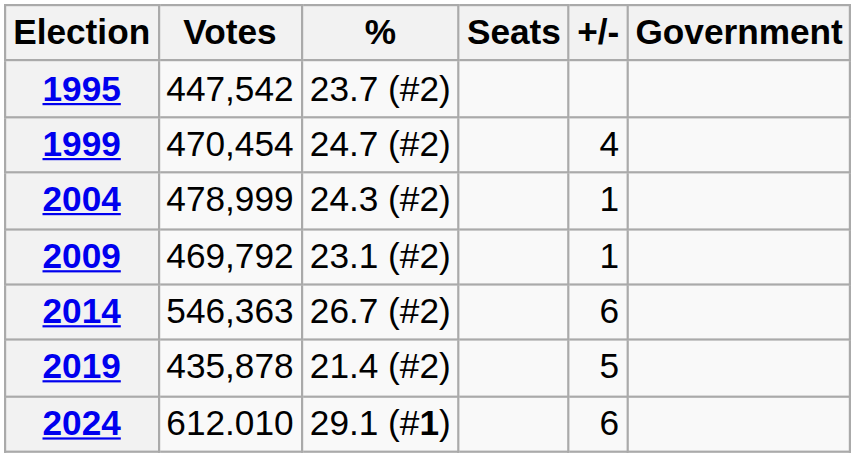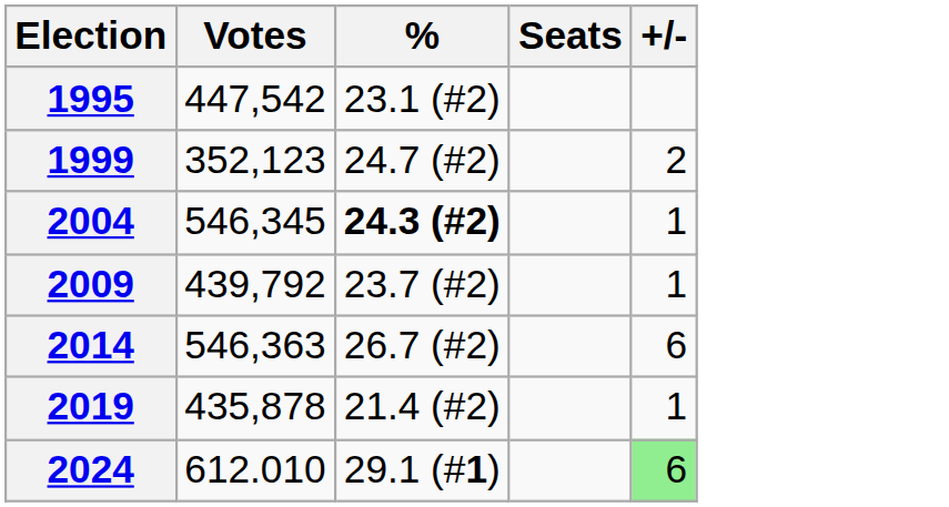 <table class="wikitable" style="text-align:right;">
 <tr>
 <th>Election</th>
 <th>Votes</th>
 <th>%</th>
 <th>Seats</th>
 <th>+/-</th>
-<th>Government</th>
 </tr>
 <tr>
 <th><a href='#'>1995</a></th>
 <td>447,542</td>
-<td>23.7 (#2)</td>
-<td></td>
+<td>23.1 (#2)</td>
 <td></td>
 <td></td>
 </tr>
 <tr>
 <th><a href='#'>1999</a></th>
-<td>470,454</td>
+<td>352,123</td>
 <td>24.7 (#2)</td>
 <td></td>
-<td> 4</td>
-<td></td>
+<td> 2</td>
 </tr>
 <tr>
 <th><a href='#'>2004</a></th>
-<td>478,999</td>
-<td>24.3 (#2)</td>
+<td>546,345</td>
+<td><strong>24.3 (#2)</strong></td>
 <td></td>
 <td> 1</td>
-<td></td>
 </tr>
 <tr>
 <th><a href='#'>2009</a></th>
-<td>469,792</td>
-<td>23.1 (#2)</td>
+<td>439,792</td>
+<td>23.7 (#2)</td>
 <td></td>
 <td> 1</td>
-<td></td>
 </tr>
 <tr>
 <th><a href='#'>2014</a></th>
 <td>546,363</td>
 <td>26.7 (#2)</td>
 <td></td>
 <td> 6</td>
-<td></td>
 </tr>
 <tr>
 <th><a href='#'>2019</a></th>
 <td>435,878</td>
 <td>21.4 (#2)</td>
 <td></td>
-<td> 5</td>
-<td></td>
+<td> 1</td>
 </tr>
 <tr>
 <th><a href='#'>2024</a></th>
 <td>612.010</td>
 <td>29.1 (#<strong>1</strong>)</td>
 <td></td>
-<td> 6</td>
-<td></td>
+<td style="background: lightgreen;"> 6</td>
 </tr>
 </table>
